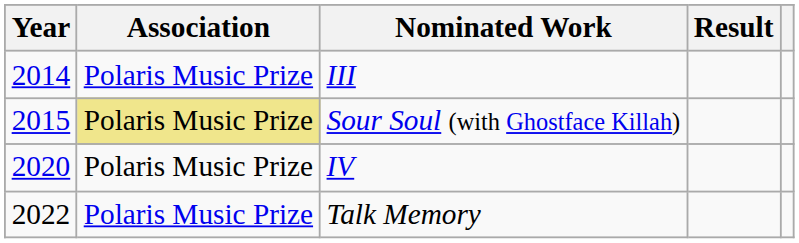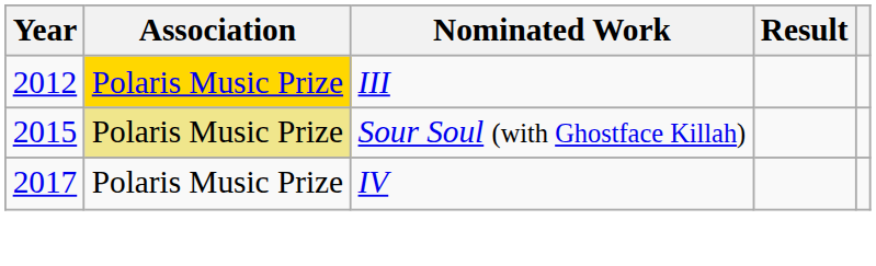 <table class="wikitable">
 <tr>
 <th>Year</th>
 <th>Association</th>
 <th>Nominated Work</th>
 <th>Result</th>
 <th scope="col" class="unsortable"></th>
 </tr>
 <tr>
-<td><a href='#'>2014</a></td>
-<td><a href='#'>Polaris Music Prize</a></td>
+<td><a href='#'>2012</a></td>
+<td style="background: gold;"><a href='#'>Polaris Music Prize</a></td>
 <td><em><a href='#'>III</a></em></td>
 <td></td>
 <td></td>
 </tr>
 <tr>
 <td><a href='#'>2015</a></td>
 <td style="background: khaki;">Polaris Music Prize</td>
 <td><em><a href='#'>Sour Soul</a></em> <small>(with <a href='#'>Ghostface Killah</a>)</small></td>
 <td></td>
 <td></td>
 </tr>
 <tr>
-<td><a href='#'>2020</a></td>
+<td><a href='#'>2017</a></td>
 <td>Polaris Music Prize</td>
 <td><em><a href='#'>IV</a></em></td>
 <td></td>
 <td></td>
 </tr>
-<tr>
-<td>2022</td>
-<td><a href='#'>Polaris Music Prize</a></td>
-<td><em>Talk Memory</em></td>
-<td></td>
-<td></td>
-</tr>
 </table>
